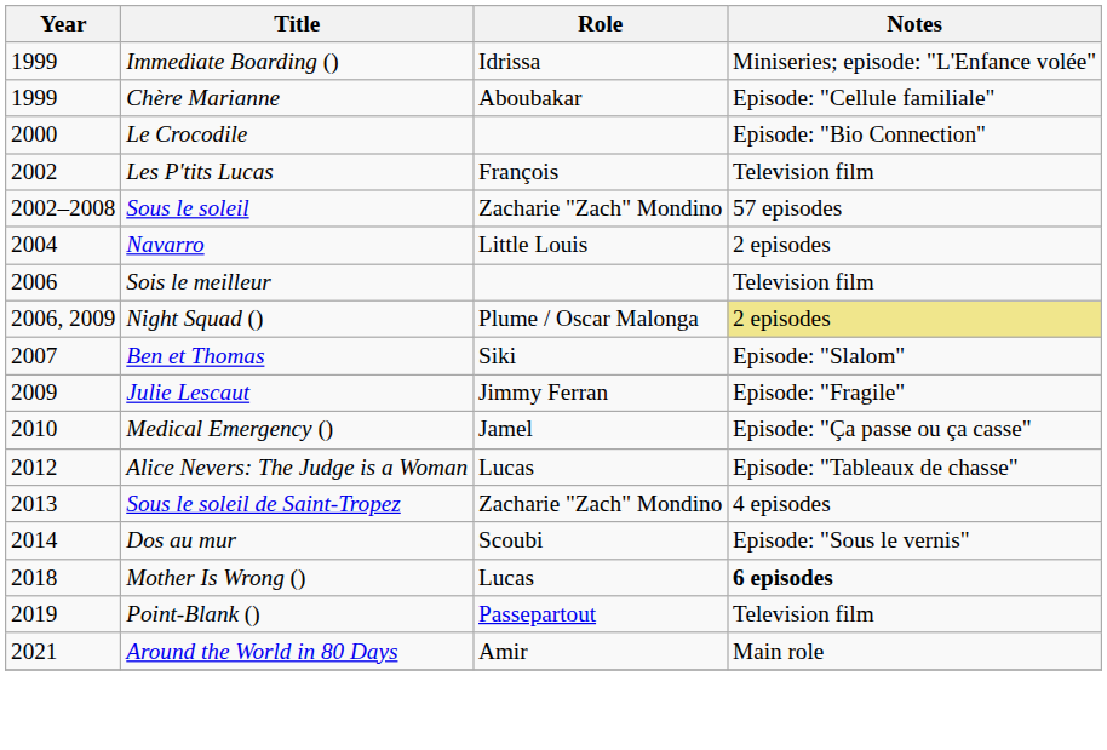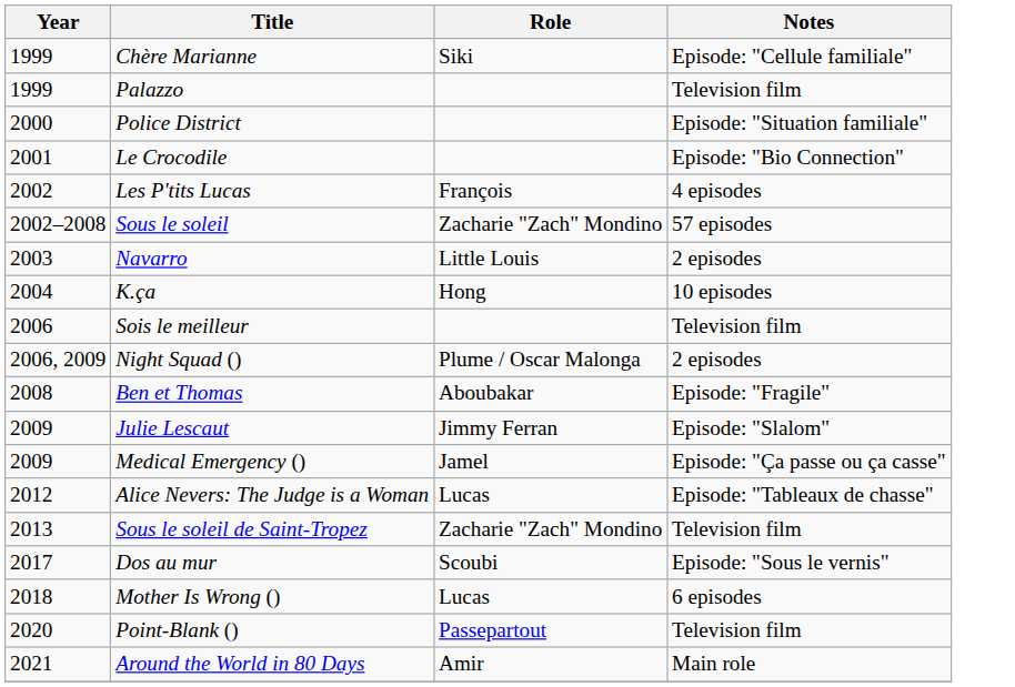 <table class="wikitable sortable">
 <tr>
 <th>Year</th>
 <th>Title</th>
 <th>Role</th>
 <th class="unsortable">Notes</th>
 </tr>
 <tr>
 <td>1999</td>
-<td><em>Immediate Boarding</em> ()</td>
-<td>Idrissa</td>
-<td>Miniseries; episode: "L'Enfance volée"</td>
+<td><em>Chère Marianne</em></td>
+<td>Siki</td>
+<td>Episode: "Cellule familiale"</td>
 </tr>
 <tr>
 <td>1999</td>
-<td><em>Chère Marianne</em></td>
-<td>Aboubakar</td>
-<td>Episode: "Cellule familiale"</td>
+<td><em>Palazzo</em></td>
+<td></td>
+<td>Television film</td>
 </tr>
 <tr>
 <td>2000</td>
+<td><em>Police District</em></td>
+<td></td>
+<td>Episode: "Situation familiale"</td>
+</tr>
+<tr>
+<td>2001</td>
 <td><em>Le Crocodile</em></td>
 <td></td>
 <td>Episode: "Bio Connection"</td>
 </tr>
 <tr>
 <td>2002</td>
 <td><em>Les P'tits Lucas</em></td>
 <td>François</td>
-<td>Television film</td>
+<td>4 episodes</td>
 </tr>
 <tr>
 <td>2002–2008</td>
 <td><em><a href='#'>Sous le soleil</a></em></td>
 <td>Zacharie "Zach" Mondino</td>
 <td>57 episodes</td>
 </tr>
 <tr>
-<td>2004</td>
+<td>2003</td>
 <td><em><a href='#'>Navarro</a></em></td>
 <td>Little Louis</td>
 <td>2 episodes</td>
+</tr>
+<tr>
+<td>2004</td>
+<td><em>K.ça</em></td>
+<td>Hong</td>
+<td>10 episodes</td>
 </tr>
 <tr>
 <td>2006</td>
 <td><em>Sois le meilleur</em></td>
 <td></td>
 <td>Television film</td>
 </tr>
 <tr>
 <td>2006, 2009</td>
 <td><em>Night Squad</em> ()</td>
 <td>Plume / Oscar Malonga</td>
-<td style="background: khaki;">2 episodes</td>
+<td>2 episodes</td>
 </tr>
 <tr>
-<td>2007</td>
+<td>2008</td>
 <td><em><a href='#'>Ben et Thomas</a></em></td>
-<td>Siki</td>
-<td>Episode: "Slalom"</td>
+<td>Aboubakar</td>
+<td>Episode: "Fragile"</td>
 </tr>
 <tr>
 <td>2009</td>
 <td><em><a href='#'>Julie Lescaut</a></em></td>
 <td>Jimmy Ferran</td>
-<td>Episode: "Fragile"</td>
+<td>Episode: "Slalom"</td>
 </tr>
 <tr>
-<td>2010</td>
+<td>2009</td>
 <td><em>Medical Emergency</em> ()</td>
 <td>Jamel</td>
 <td>Episode: "Ça passe ou ça casse"</td>
 </tr>
 <tr>
 <td>2012</td>
 <td><em>Alice Nevers: The Judge is a Woman</em></td>
 <td>Lucas</td>
 <td>Episode: "Tableaux de chasse"</td>
 </tr>
 <tr>
 <td>2013</td>
 <td><em><a href='#'>Sous le soleil de Saint-Tropez</a></em></td>
 <td>Zacharie "Zach" Mondino</td>
-<td>4 episodes</td>
+<td>Television film</td>
 </tr>
 <tr>
-<td>2014</td>
+<td>2017</td>
 <td><em>Dos au mur</em></td>
 <td>Scoubi</td>
 <td>Episode: "Sous le vernis"</td>
 </tr>
 <tr>
 <td>2018</td>
 <td><em>Mother Is Wrong</em> ()</td>
 <td>Lucas</td>
-<td><strong>6 episodes</strong></td>
+<td>6 episodes</td>
 </tr>
 <tr>
-<td>2019</td>
+<td>2020</td>
 <td><em>Point-Blank</em> ()</td>
 <td><a href='#'>Passepartout</a></td>
 <td>Television film</td>
 </tr>
 <tr>
 <td>2021</td>
 <td><em><a href='#'>Around the World in 80 Days</a></em></td>
 <td>Amir</td>
 <td>Main role</td>
 </tr>
 <tr>
 </tr>
 </table>
